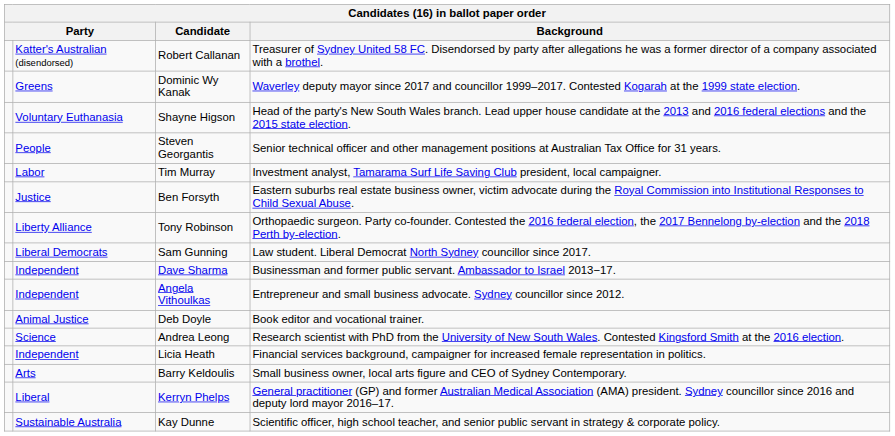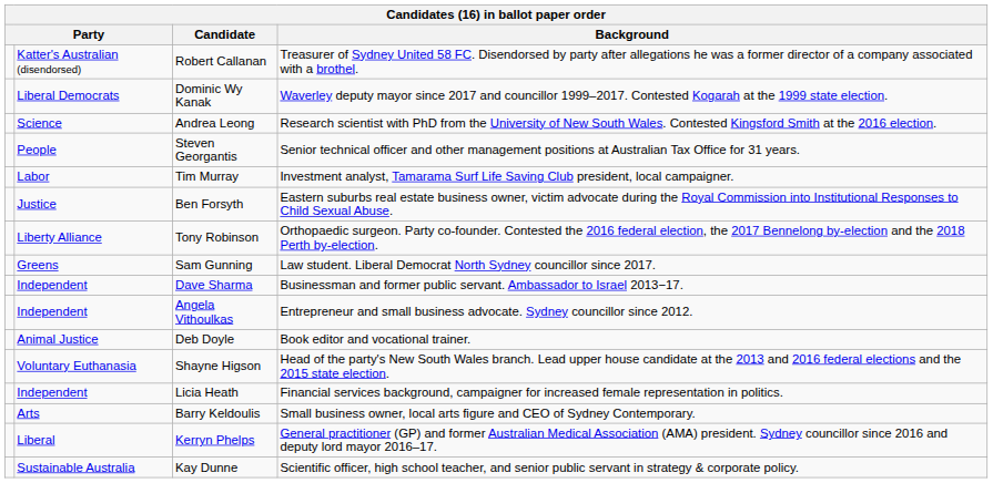 <table class="wikitable">
 <tr>
 <th colspan=4>Candidates (16) in ballot paper order</th>
 </tr>
 <tr>
 <th colspan=2>Party</th>
 <th>Candidate</th>
 <th>Background</th>
 </tr>
 <tr>
 <td width=3pt > </td>
 <td><a href='#'>Katter's Australian</a> <small>(disendorsed)</small></td>
 <td>Robert Callanan</td>
 <td>Treasurer of <a href='#'>Sydney United 58 FC</a>. Disendorsed by party after allegations he was a former director of a company associated with a <a href='#'>brothel</a>.</td>
 </tr>
 <tr>
 <td width=3pt > </td>
-<td><a href='#'>Greens</a></td>
+<td><a href='#'>Liberal Democrats</a></td>
 <td>Dominic Wy Kanak</td>
 <td><a href='#'>Waverley</a> deputy mayor since 2017 and councillor 1999–2017. Contested <a href='#'>Kogarah</a> at the <a href='#'>1999 state election</a>.</td>
 </tr>
 <tr>
 <td width=3pt > </td>
-<td><a href='#'>Voluntary Euthanasia</a></td>
-<td>Shayne Higson</td>
-<td>Head of the party's New South Wales branch. Lead upper house candidate at the <a href='#'>2013</a> and <a href='#'>2016 federal elections</a> and the <a href='#'>2015 state election</a>.</td>
+<td><a href='#'>Science</a></td>
+<td>Andrea Leong</td>
+<td>Research scientist with PhD from the <a href='#'>University of New South Wales</a>. Contested <a href='#'>Kingsford Smith</a> at the <a href='#'>2016 election</a>.</td>
 </tr>
 <tr>
 <td width=3pt > </td>
 <td><a href='#'>People</a></td>
 <td>Steven Georgantis</td>
 <td>Senior technical officer and other management positions at Australian Tax Office for 31 years.</td>
 </tr>
 <tr>
 <td width=3pt > </td>
 <td><a href='#'>Labor</a></td>
 <td>Tim Murray</td>
 <td>Investment analyst, <a href='#'>Tamarama Surf Life Saving Club</a> president, local campaigner.</td>
 </tr>
 <tr>
 <td width=3pt > </td>
 <td><a href='#'>Justice</a></td>
 <td>Ben Forsyth</td>
 <td>Eastern suburbs real estate business owner, victim advocate during the <a href='#'>Royal Commission into Institutional Responses to Child Sexual Abuse</a>.</td>
 </tr>
 <tr>
 <td width=3pt > </td>
 <td><a href='#'>Liberty Alliance</a></td>
 <td>Tony Robinson</td>
 <td>Orthopaedic surgeon. Party co-founder. Contested the <a href='#'>2016 federal election</a>, the <a href='#'>2017 Bennelong by-election</a> and the <a href='#'>2018 Perth by-election</a>.</td>
 </tr>
 <tr>
 <td width=3pt > </td>
-<td><a href='#'>Liberal Democrats</a></td>
+<td><a href='#'>Greens</a></td>
 <td>Sam Gunning</td>
 <td>Law student. Liberal Democrat <a href='#'>North Sydney</a> councillor since 2017.</td>
 </tr>
 <tr>
 <td width=3pt > </td>
 <td><a href='#'>Independent</a></td>
 <td><a href='#'>Dave Sharma</a></td>
 <td>Businessman and former public servant. <a href='#'>Ambassador to Israel</a> 2013−17.</td>
 </tr>
 <tr>
 <td width=3pt > </td>
 <td><a href='#'>Independent</a></td>
 <td><a href='#'>Angela Vithoulkas</a></td>
 <td>Entrepreneur and small business advocate. <a href='#'>Sydney</a> councillor since 2012.</td>
 </tr>
 <tr>
 <td> </td>
 <td><a href='#'>Animal Justice</a></td>
 <td>Deb Doyle</td>
 <td>Book editor and vocational trainer.</td>
 </tr>
 <tr>
 <td width=3pt > </td>
-<td><a href='#'>Science</a></td>
-<td>Andrea Leong</td>
-<td>Research scientist with PhD from the <a href='#'>University of New South Wales</a>. Contested <a href='#'>Kingsford Smith</a> at the <a href='#'>2016 election</a>.</td>
+<td><a href='#'>Voluntary Euthanasia</a></td>
+<td>Shayne Higson</td>
+<td>Head of the party's New South Wales branch. Lead upper house candidate at the <a href='#'>2013</a> and <a href='#'>2016 federal elections</a> and the <a href='#'>2015 state election</a>.</td>
 </tr>
 <tr>
 <td width=3pt > </td>
 <td><a href='#'>Independent</a></td>
 <td>Licia Heath</td>
 <td>Financial services background, campaigner for increased female representation in politics.</td>
 </tr>
 <tr>
 <td width=3pt > </td>
 <td><a href='#'>Arts</a></td>
 <td>Barry Keldoulis</td>
 <td>Small business owner, local arts figure and CEO of Sydney Contemporary.</td>
 </tr>
 <tr>
 <td width=3pt > </td>
 <td><a href='#'>Liberal</a></td>
 <td><a href='#'>Kerryn Phelps</a></td>
 <td><a href='#'>General practitioner</a> (GP) and former <a href='#'>Australian Medical Association</a> (AMA) president. <a href='#'>Sydney</a> councillor since 2016 and deputy lord mayor 2016–17.</td>
 </tr>
 <tr>
 <td width=3pt > </td>
 <td><a href='#'>Sustainable Australia</a></td>
 <td>Kay Dunne</td>
 <td>Scientific officer, high school teacher, and senior public servant in strategy & corporate policy.</td>
 </tr>
 </table>
